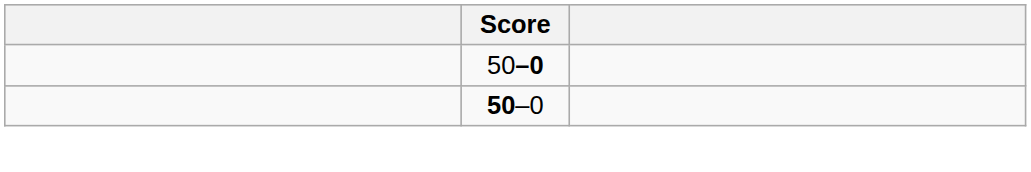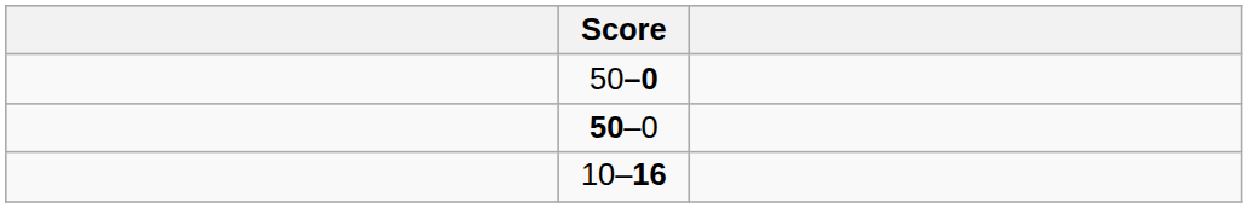 <table class="wikitable" style="text-align: center;">
 <tr>
 <th width=280></th>
 <th width=60>Score</th>
 <th width=280></th>
 </tr>
 <tr>
 <td align=left><strong></td>
 <td></strong>50<strong>–0</td>
 <td align=left></td>
 </tr>
 <tr>
 <td align=left></strong></td>
 <td><strong>50</strong>–0</td>
 <td align=left></td>
 </tr>
+<tr>
+<td align=left></td>
+<td>10–<strong>16</strong></td>
+<td align=left><strong></td>
+</tr>
 </table>
